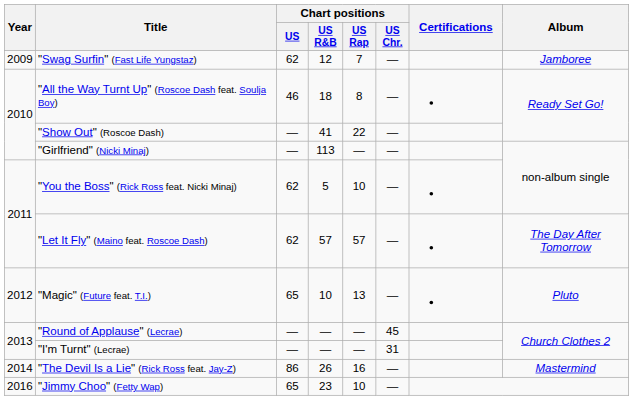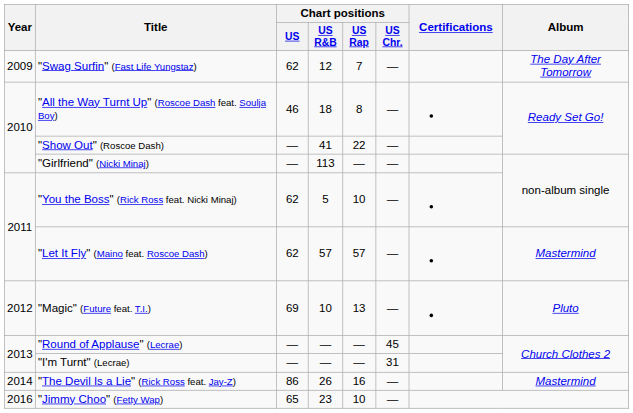 <table class="wikitable plainrowheaders" style="text-align:center;">
 <tr>
 <th scope="col" rowspan="2">Year</th>
 <th scope="col" rowspan="2" style="width:25em;">Title</th>
 <th scope="col" colspan="4">Chart positions</th>
 <th scope="col" rowspan="2" style="width:8em;"><a href='#'>Certifications</a></th>
 <th scope="col" rowspan="2" style="width:12em;">Album</th>
 </tr>
 <tr>
 <th scope="col" style="width:3em;font-size:90%;"><a href='#'>US</a><br></th>
 <th scope="col" style="width:3em;font-size:90%;"><a href='#'>US R&B</a><br></th>
 <th scope="col" style="width:3em;font-size:90%;"><a href='#'>US Rap</a><br></th>
 <th scope="col" style="width:3em;font-size:90%;"><a href='#'>US Chr.</a><br></th>
 </tr>
 <tr>
 <td>2009</td>
 <td align="left">"<a href='#'>Swag Surfin</a>" <small>(<a href='#'>Fast Life Yungstaz</a>)</small></td>
 <td>62</td>
 <td>12</td>
 <td>7</td>
 <td>—</td>
 <td></td>
-<td><em><a href='#'>Jamboree</a></em></td>
+<td><em><a href='#'>The Day After Tomorrow</a></em></td>
 </tr>
 <tr>
 <td rowspan="3">2010</td>
 <td align="left">"<a href='#'>All the Way Turnt Up</a>" <small>(<a href='#'>Roscoe Dash</a> feat. <a href='#'>Soulja Boy</a>)</small></td>
 <td>46</td>
 <td>18</td>
 <td>8</td>
 <td>—</td>
 <td><br><ul><li></li></ul></td>
 <td rowspan="2"><em><a href='#'>Ready Set Go!</a></em></td>
 </tr>
 <tr>
 <td align="left">"<a href='#'>Show Out</a>" <small>(Roscoe Dash)</small></td>
 <td>—</td>
 <td>41</td>
 <td>22</td>
 <td>—</td>
 <td></td>
 </tr>
 <tr>
 <td align="left">"Girlfriend" <small>(<a href='#'>Nicki Minaj</a>)</small></td>
 <td>—</td>
 <td>113</td>
 <td>—</td>
 <td>—</td>
 <td></td>
 <td rowspan="2">non-album single</td>
 </tr>
 <tr>
 <td rowspan="2">2011</td>
 <td align="left">"<a href='#'>You the Boss</a>" <small>(<a href='#'>Rick Ross</a> feat. Nicki Minaj)</small></td>
 <td>62</td>
 <td>5</td>
 <td>10</td>
 <td>—</td>
 <td><br><ul><li></li></ul></td>
 </tr>
 <tr>
 <td align="left">"<a href='#'>Let It Fly</a>" <small>(<a href='#'>Maino</a> feat. <a href='#'>Roscoe Dash</a>)</small></td>
 <td>62</td>
 <td>57</td>
 <td>57</td>
 <td>—</td>
 <td><br><ul><li></li></ul></td>
-<td><em><a href='#'>The Day After Tomorrow</a></em></td>
+<td><em><a href='#'>Mastermind</a></em></td>
 </tr>
 <tr>
 <td>2012</td>
 <td align="left">"Magic" <small>(<a href='#'>Future</a> feat. <a href='#'>T.I.</a>)</small></td>
-<td>65</td>
+<td>69</td>
 <td>10</td>
 <td>13</td>
 <td>—</td>
 <td><br><ul><li></li></ul></td>
 <td><em><a href='#'>Pluto</a></em></td>
 </tr>
 <tr>
 <td rowspan="2">2013</td>
 <td style="text-align:left;">"<a href='#'>Round of Applause</a>" <small>(<a href='#'>Lecrae</a>)</small></td>
 <td>—</td>
 <td>—</td>
 <td>—</td>
 <td>45</td>
 <td></td>
 <td rowspan="2"><em><a href='#'>Church Clothes 2</a></em></td>
 </tr>
 <tr>
 <td align="left">"I'm Turnt" <small>(Lecrae)</small></td>
 <td>—</td>
 <td>—</td>
 <td>—</td>
 <td>31</td>
 <td></td>
 </tr>
 <tr>
 <td>2014</td>
 <td style="text-align:left;">"<a href='#'>The Devil Is a Lie</a>" <small>(<a href='#'>Rick Ross</a> feat. <a href='#'>Jay-Z</a>)</small></td>
 <td>86</td>
 <td>26</td>
 <td>16</td>
 <td>—</td>
 <td></td>
 <td><em><a href='#'>Mastermind</a></em></td>
 </tr>
 <tr>
 <td>2016</td>
 <td style="text-align:left;">"<a href='#'>Jimmy Choo</a>" <small>(<a href='#'>Fetty Wap</a>)</small></td>
 <td>65</td>
 <td>23</td>
 <td>10</td>
 <td>—</td>
 </tr>
 </table>
